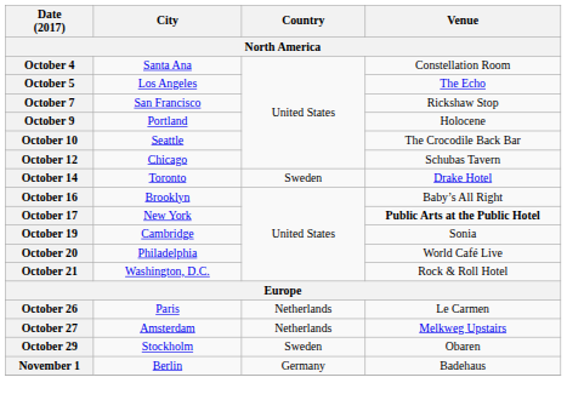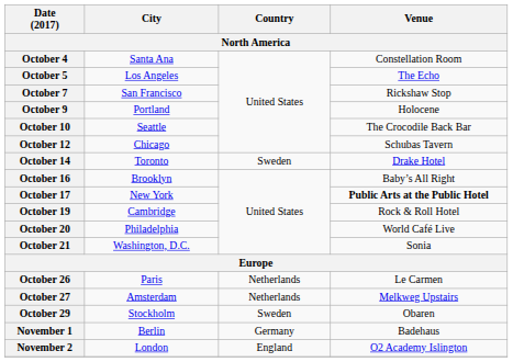 <table class="wikitable plainrowheaders" style="text-align:center;">
 <tr>
 <th scope="col" style="width:7em;">Date<br>(2017)</th>
 <th scope="col" style="width:12em;">City</th>
 <th scope="col" style="width:10em;">Country</th>
 <th scope="col" style="width:16em;">Venue</th>
 </tr>
 <tr>
 <th colspan="4">North America</th>
 </tr>
 <tr>
 <th scope="row" style="text-align:center;">October 4</th>
 <td><a href='#'>Santa Ana</a></td>
 <td rowspan="6">United States</td>
 <td>Constellation Room</td>
 </tr>
 <tr>
 <th scope="row" style="text-align:center;">October 5</th>
 <td><a href='#'>Los Angeles</a></td>
 <td><a href='#'>The Echo</a></td>
 </tr>
 <tr>
 <th scope="row" style="text-align:center;">October 7</th>
 <td><a href='#'>San Francisco</a></td>
 <td>Rickshaw Stop</td>
 </tr>
 <tr>
 <th scope="row" style="text-align:center;">October 9</th>
 <td><a href='#'>Portland</a></td>
 <td>Holocene</td>
 </tr>
 <tr>
 <th scope="row" style="text-align:center;">October 10</th>
 <td><a href='#'>Seattle</a></td>
 <td>The Crocodile Back Bar</td>
 </tr>
 <tr>
 <th scope="row" style="text-align:center;">October 12</th>
 <td><a href='#'>Chicago</a></td>
 <td>Schubas Tavern</td>
 </tr>
 <tr>
 <th scope="row" style="text-align:center;">October 14</th>
 <td><a href='#'>Toronto</a></td>
 <td>Sweden</td>
 <td><a href='#'>Drake Hotel</a></td>
 </tr>
 <tr>
 <th scope="row" style="text-align:center;">October 16</th>
 <td><a href='#'>Brooklyn</a></td>
 <td rowspan="5">United States</td>
 <td>Baby’s All Right</td>
 </tr>
 <tr>
 <th scope="row" style="text-align:center;">October 17</th>
 <td><a href='#'>New York</a></td>
 <td><strong>Public Arts at the Public Hotel</strong></td>
 </tr>
 <tr>
 <th scope="row" style="text-align:center;">October 19</th>
 <td><a href='#'>Cambridge</a></td>
-<td>Sonia</td>
+<td>Rock & Roll Hotel</td>
 </tr>
 <tr>
 <th scope="row" style="text-align:center;">October 20</th>
 <td><a href='#'>Philadelphia</a></td>
 <td>World Café Live</td>
 </tr>
 <tr>
 <th scope="row" style="text-align:center;">October 21</th>
 <td><a href='#'>Washington, D.C.</a></td>
-<td>Rock & Roll Hotel</td>
+<td>Sonia</td>
 </tr>
 <tr>
 <th colspan="4">Europe</th>
 </tr>
 <tr>
 <th scope="row" style="text-align:center;">October 26</th>
 <td><a href='#'>Paris</a></td>
 <td>Netherlands</td>
 <td>Le Carmen</td>
 </tr>
 <tr>
 <th scope="row" style="text-align:center;">October 27</th>
 <td><a href='#'>Amsterdam</a></td>
 <td>Netherlands</td>
 <td><a href='#'>Melkweg Upstairs</a></td>
 </tr>
 <tr>
 <th scope="row" style="text-align:center;">October 29</th>
 <td><a href='#'>Stockholm</a></td>
 <td>Sweden</td>
 <td>Obaren</td>
 </tr>
 <tr>
 <th scope="row" style="text-align:center;">November 1</th>
 <td><a href='#'>Berlin</a></td>
 <td>Germany</td>
 <td>Badehaus</td>
 </tr>
 <tr>
+<th scope="row" style="text-align:center;">November 2</th>
+<td><a href='#'>London</a></td>
+<td>England</td>
+<td><a href='#'>O2 Academy Islington</a></td>
+</tr>
+<tr>
 </tr>
 </table>
